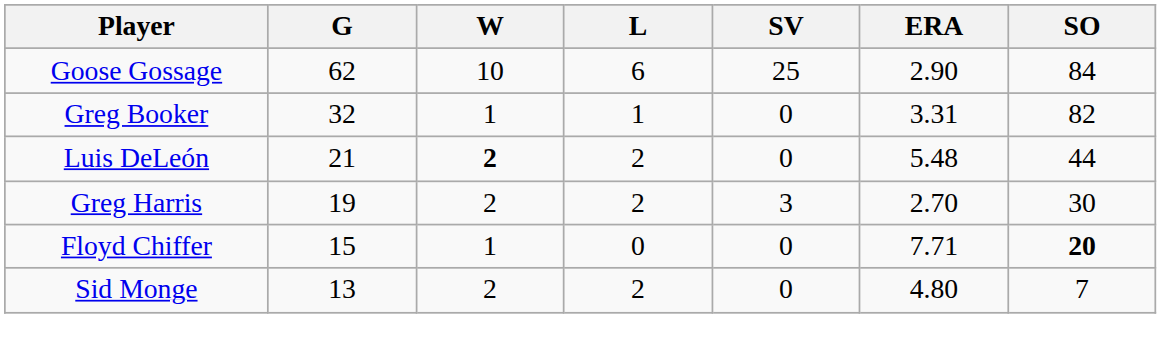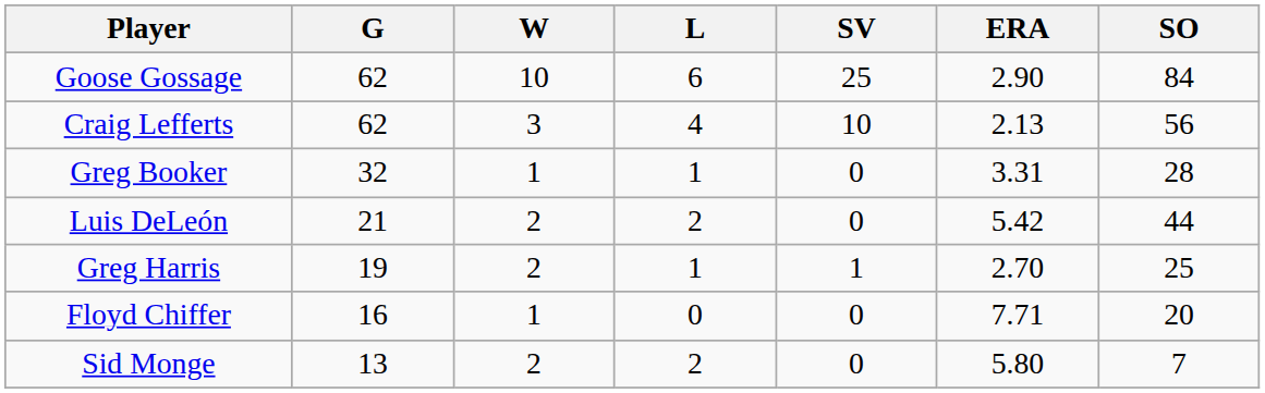 <table class="wikitable sortable">
 <tr>
 <th bgcolor="#DDDDFF" width="16%">Player</th>
 <th bgcolor="#DDDDFF" width="9%">G</th>
 <th bgcolor="#DDDDFF" width="9%">W</th>
 <th bgcolor="#DDDDFF" width="9%">L</th>
 <th bgcolor="#DDDDFF" width="9%">SV</th>
 <th bgcolor="#DDDDFF" width="9%">ERA</th>
 <th bgcolor="#DDDDFF" width="9%">SO</th>
 </tr>
 <tr align="center">
 <td><a href='#'>Goose Gossage</a></td>
 <td>62</td>
 <td>10</td>
 <td>6</td>
 <td>25</td>
 <td>2.90</td>
 <td>84</td>
 </tr>
 <tr align="center">
+<td><a href='#'>Craig Lefferts</a></td>
+<td>62</td>
+<td>3</td>
+<td>4</td>
+<td>10</td>
+<td>2.13</td>
+<td>56</td>
+</tr>
+<tr align="center">
 <td><a href='#'>Greg Booker</a></td>
 <td>32</td>
 <td>1</td>
 <td>1</td>
 <td>0</td>
 <td>3.31</td>
-<td>82</td>
+<td>28</td>
 </tr>
 <tr align="center">
 <td><a href='#'>Luis DeLeón</a></td>
 <td>21</td>
-<td><strong>2</strong></td>
+<td>2</td>
 <td>2</td>
 <td>0</td>
-<td>5.48</td>
+<td>5.42</td>
 <td>44</td>
 </tr>
 <tr align="center">
 <td><a href='#'>Greg Harris</a></td>
 <td>19</td>
 <td>2</td>
-<td>2</td>
-<td>3</td>
+<td>1</td>
+<td>1</td>
 <td>2.70</td>
-<td>30</td>
+<td>25</td>
 </tr>
 <tr align="center">
 <td><a href='#'>Floyd Chiffer</a></td>
-<td>15</td>
+<td>16</td>
 <td>1</td>
 <td>0</td>
 <td>0</td>
 <td>7.71</td>
-<td><strong>20</strong></td>
+<td>20</td>
 </tr>
 <tr align="center">
 <td><a href='#'>Sid Monge</a></td>
 <td>13</td>
 <td>2</td>
 <td>2</td>
 <td>0</td>
-<td>4.80</td>
+<td>5.80</td>
 <td>7</td>
 </tr>
 </table>
